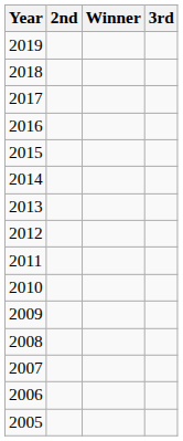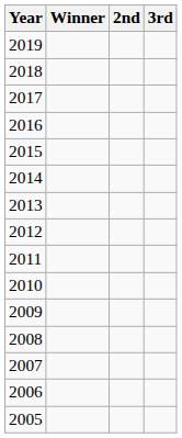 <table class="wikitable">
 <tr>
 <th>Year</th>
+<th>Winner</th>
 <th>2nd</th>
-<th>Winner</th>
 <th>3rd</th>
 </tr>
 <tr>
 <td>2019</td>
 <td></td>
 <td></td>
 <td></td>
 </tr>
 <tr>
 <td>2018</td>
 <td></td>
 <td></td>
 <td></td>
 </tr>
 <tr>
 <td>2017</td>
 <td></td>
 <td></td>
 <td></td>
 </tr>
 <tr>
 <td>2016</td>
 <td></td>
 <td></td>
 <td></td>
 </tr>
 <tr>
 <td>2015</td>
 <td></td>
 <td></td>
 <td></td>
 </tr>
 <tr>
 <td>2014</td>
 <td></td>
 <td></td>
 <td></td>
 </tr>
 <tr>
 <td>2013</td>
 <td></td>
 <td></td>
 <td></td>
 </tr>
 <tr>
 <td>2012</td>
 <td></td>
 <td></td>
 <td></td>
 </tr>
 <tr>
 <td>2011</td>
 <td></td>
 <td></td>
 <td></td>
 </tr>
 <tr>
 <td>2010</td>
 <td></td>
 <td></td>
 <td></td>
 </tr>
 <tr>
 <td>2009</td>
 <td></td>
 <td></td>
 <td></td>
 </tr>
 <tr>
 <td>2008</td>
 <td></td>
 <td></td>
 <td></td>
 </tr>
 <tr>
 <td>2007</td>
 <td></td>
 <td></td>
 <td></td>
 </tr>
 <tr>
 <td>2006</td>
 <td></td>
 <td></td>
 <td></td>
 </tr>
 <tr>
 <td>2005</td>
 <td></td>
 <td></td>
 <td></td>
 </tr>
 </table>
